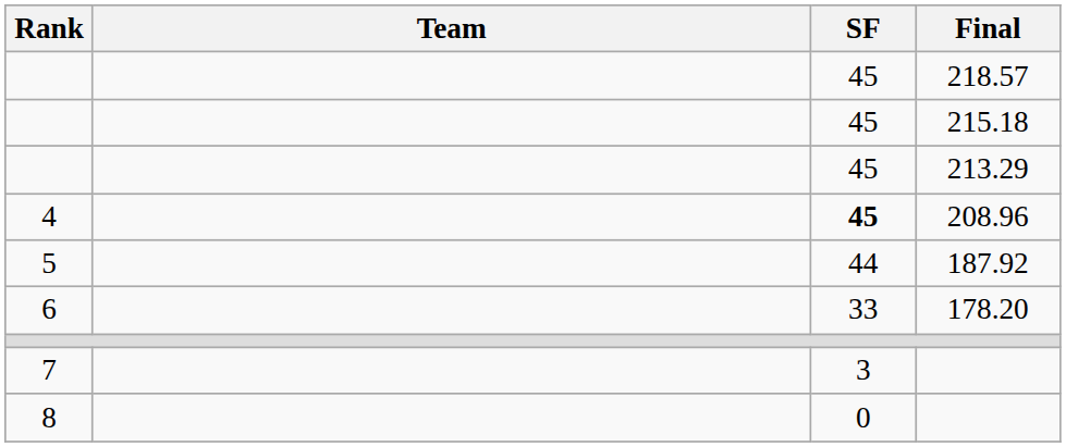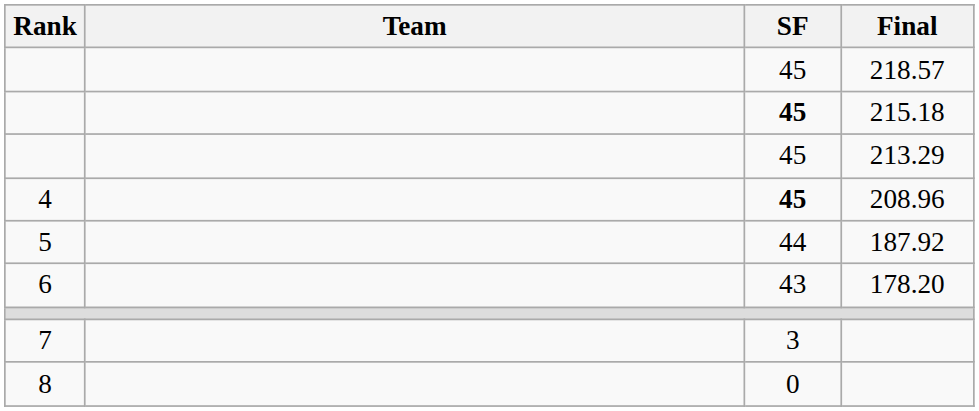 <table class=wikitable style="text-align:center">
 <tr>
 <th width=40>Rank</th>
 <th width=380>Team</th>
 <th width=50>SF</th>
 <th width=70>Final</th>
 </tr>
 <tr>
 <td></td>
 <td align=left></td>
 <td>45</td>
 <td>218.57</td>
 </tr>
 <tr>
 <td></td>
 <td align=left></td>
-<td>45</td>
+<td><strong>45</strong></td>
 <td>215.18</td>
 </tr>
 <tr>
 <td></td>
 <td align=left></td>
 <td>45</td>
 <td>213.29</td>
 </tr>
 <tr>
 <td>4</td>
 <td align=left></td>
 <td><strong>45</strong></td>
 <td>208.96</td>
 </tr>
 <tr>
 <td>5</td>
 <td align=left></td>
 <td>44</td>
 <td>187.92</td>
 </tr>
 <tr>
 <td>6</td>
 <td align=left></td>
-<td>33</td>
+<td>43</td>
 <td>178.20</td>
 </tr>
 <tr bgcolor=#DDDDDD>
 <td colspan=4></td>
 </tr>
 <tr>
 <td>7</td>
 <td align=left></td>
 <td>3</td>
 <td></td>
 </tr>
 <tr>
 <td>8</td>
 <td align=left></td>
 <td>0</td>
 <td></td>
 </tr>
 </table>
